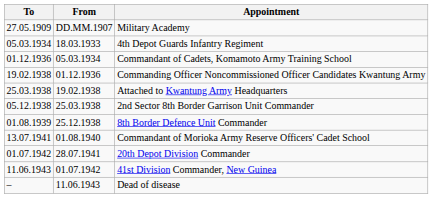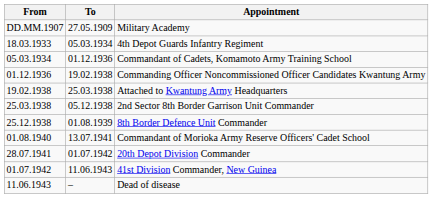 <table class="wikitable">
 <tr>
+<th>From</th>
 <th>To</th>
-<th>From</th>
 <th>Appointment</th>
 </tr>
 <tr>
+<td>DD.MM.1907</td>
 <td>27.05.1909</td>
-<td>DD.MM.1907</td>
 <td>Military Academy</td>
 </tr>
 <tr>
+<td>18.03.1933</td>
 <td>05.03.1934</td>
-<td>18.03.1933</td>
 <td>4th Depot Guards Infantry Regiment</td>
 </tr>
 <tr>
+<td>05.03.1934</td>
 <td>01.12.1936</td>
-<td>05.03.1934</td>
 <td>Commandant of Cadets, Komamoto Army Training School</td>
 </tr>
 <tr>
+<td>01.12.1936</td>
 <td>19.02.1938</td>
-<td>01.12.1936</td>
 <td>Commanding Officer Noncommissioned Officer Candidates Kwantung Army</td>
 </tr>
 <tr>
+<td>19.02.1938</td>
 <td>25.03.1938</td>
-<td>19.02.1938</td>
 <td>Attached to <a href='#'>Kwantung Army</a> Headquarters</td>
 </tr>
 <tr>
+<td>25.03.1938</td>
 <td>05.12.1938</td>
-<td>25.03.1938</td>
 <td>2nd Sector 8th Border Garrison Unit Commander</td>
 </tr>
 <tr>
+<td>25.12.1938</td>
 <td>01.08.1939</td>
-<td>25.12.1938</td>
 <td><a href='#'>8th Border Defence Unit</a> Commander</td>
 </tr>
 <tr>
+<td>01.08.1940</td>
 <td>13.07.1941</td>
-<td>01.08.1940</td>
 <td>Commandant of Morioka Army Reserve Officers' Cadet School</td>
 </tr>
 <tr>
+<td>28.07.1941</td>
 <td>01.07.1942</td>
-<td>28.07.1941</td>
 <td><a href='#'>20th Depot Division</a> Commander</td>
 </tr>
 <tr>
+<td>01.07.1942</td>
 <td>11.06.1943</td>
-<td>01.07.1942</td>
 <td><a href='#'>41st Division</a> Commander, <a href='#'>New Guinea</a></td>
 </tr>
 <tr>
+<td>11.06.1943</td>
 <td>–</td>
-<td>11.06.1943</td>
 <td>Dead of disease</td>
 </tr>
 </table>
